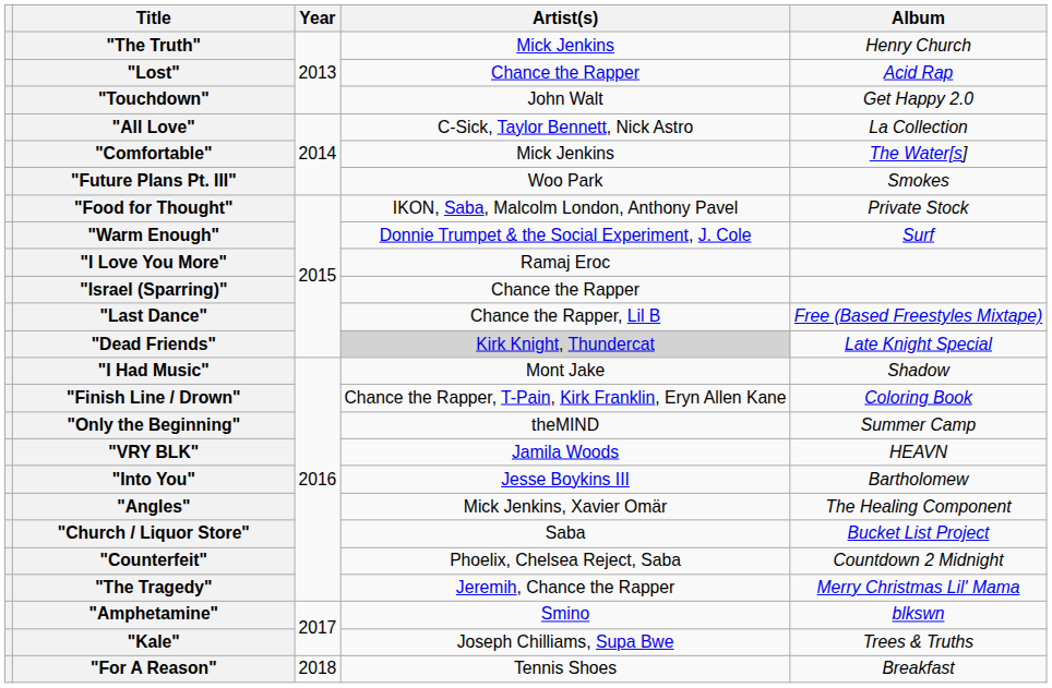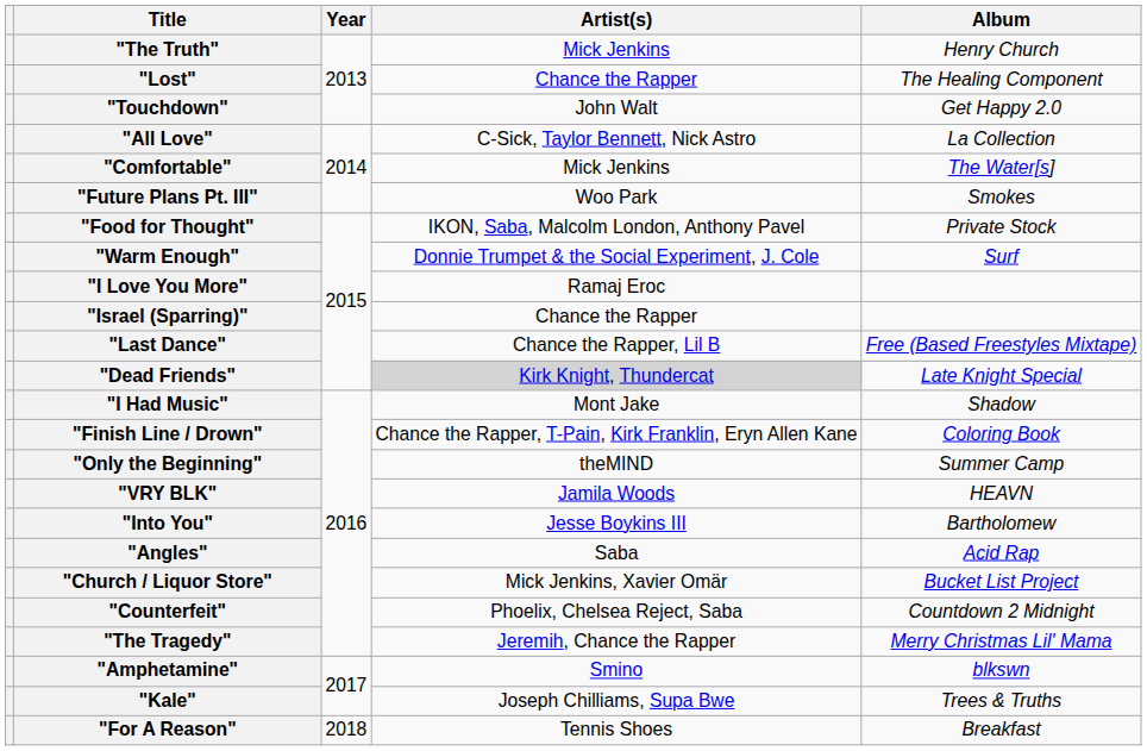 <table class="wikitable plainrowheaders" style="text-align:center;">
 <tr>
 <th></th>
 <th scope="col" style="width:16em;">Title</th>
 <th scope="col">Year</th>
 <th scope="col">Artist(s)</th>
 <th scope="col">Album</th>
 </tr>
 <tr>
 <th></th>
 <th scope="row">"The Truth"</th>
 <td rowspan="3">2013</td>
 <td><a href='#'>Mick Jenkins</a></td>
 <td><em>Henry Church</em></td>
 </tr>
 <tr>
 <th></th>
 <th scope="row">"Lost"</th>
 <td><a href='#'>Chance the Rapper</a></td>
-<td><em><a href='#'>Acid Rap</a></em></td>
+<td><em>The Healing Component</em></td>
 </tr>
 <tr>
 <th></th>
 <th scope="row">"Touchdown"</th>
 <td>John Walt</td>
 <td><em>Get Happy 2.0</em></td>
 </tr>
 <tr>
 <th></th>
 <th scope="row">"All Love"</th>
 <td rowspan="3">2014</td>
 <td>C-Sick, <a href='#'>Taylor Bennett</a>, Nick Astro</td>
 <td><em>La Collection</em></td>
 </tr>
 <tr>
 <th></th>
 <th scope="row">"Comfortable"</th>
 <td>Mick Jenkins</td>
 <td><em><a href='#'>The Water[s</a>]</em></td>
 </tr>
 <tr>
 <th></th>
 <th scope="row">"Future Plans Pt. III"</th>
 <td>Woo Park</td>
 <td><em>Smokes</em></td>
 </tr>
 <tr>
 <th></th>
 <th scope="row">"Food for Thought"</th>
 <td rowspan="6">2015</td>
 <td>IKON, <a href='#'>Saba</a>, Malcolm London, Anthony Pavel</td>
 <td><em>Private Stock</em></td>
 </tr>
 <tr>
 <th></th>
 <th scope="row">"Warm Enough"</th>
 <td><a href='#'>Donnie Trumpet & the Social Experiment</a>, <a href='#'>J. Cole</a></td>
 <td><em><a href='#'>Surf</a></em></td>
 </tr>
 <tr>
 <th></th>
 <th scope="row">"I Love You More"</th>
 <td>Ramaj Eroc</td>
 <td></td>
 </tr>
 <tr>
 <th></th>
 <th scope="row">"Israel (Sparring)"</th>
 <td>Chance the Rapper</td>
 <td></td>
 </tr>
 <tr>
 <th></th>
 <th scope="row">"Last Dance"</th>
 <td>Chance the Rapper, <a href='#'>Lil B</a></td>
 <td><em><a href='#'>Free (Based Freestyles Mixtape)</a></em></td>
 </tr>
 <tr>
 <th></th>
 <th scope="row">"Dead Friends"</th>
 <td style="background: lightgrey;"><a href='#'>Kirk Knight</a>, <a href='#'>Thundercat</a></td>
 <td><em><a href='#'>Late Knight Special</a></em></td>
 </tr>
 <tr>
 <th></th>
 <th scope="row">"I Had Music"</th>
 <td rowspan="9">2016</td>
 <td>Mont Jake</td>
 <td><em>Shadow</em></td>
 </tr>
 <tr>
 <th></th>
 <th scope="row">"Finish Line / Drown"</th>
 <td>Chance the Rapper, <a href='#'>T-Pain</a>, <a href='#'>Kirk Franklin</a>, Eryn Allen Kane</td>
 <td><em><a href='#'>Coloring Book</a></em></td>
 </tr>
 <tr>
 <th></th>
 <th scope="row">"Only the Beginning"</th>
 <td>theMIND</td>
 <td><em>Summer Camp</em></td>
 </tr>
 <tr>
 <th></th>
 <th scope="row">"VRY BLK"</th>
 <td><a href='#'>Jamila Woods</a></td>
 <td><em>HEAVN</em></td>
 </tr>
 <tr>
 <th></th>
 <th scope="row">"Into You"</th>
 <td><a href='#'>Jesse Boykins III</a></td>
 <td><em>Bartholomew</em></td>
 </tr>
 <tr>
 <th></th>
 <th scope="row">"Angles"</th>
-<td>Mick Jenkins, Xavier Omär</td>
-<td><em>The Healing Component</em></td>
+<td>Saba</td>
+<td><em><a href='#'>Acid Rap</a></em></td>
 </tr>
 <tr>
 <th></th>
 <th scope="row">"Church / Liquor Store"</th>
-<td>Saba</td>
+<td>Mick Jenkins, Xavier Omär</td>
 <td><em><a href='#'>Bucket List Project</a></em></td>
 </tr>
 <tr>
 <th></th>
 <th scope="row">"Counterfeit"</th>
 <td>Phoelix, Chelsea Reject, Saba</td>
 <td><em>Countdown 2 Midnight</em></td>
 </tr>
 <tr>
 <th></th>
 <th scope="row">"The Tragedy"</th>
 <td><a href='#'>Jeremih</a>, Chance the Rapper</td>
 <td><em><a href='#'>Merry Christmas Lil' Mama</a></em></td>
 </tr>
 <tr>
 <th></th>
 <th scope="row">"Amphetamine"</th>
 <td rowspan="2">2017</td>
 <td><a href='#'>Smino</a></td>
 <td><em><a href='#'>blkswn</a></em></td>
 </tr>
 <tr>
 <th></th>
 <th scope="row">"Kale"</th>
 <td>Joseph Chilliams, <a href='#'>Supa Bwe</a></td>
 <td><em>Trees & Truths</em></td>
 </tr>
 <tr>
 <th></th>
 <th scope="row">"For A Reason"</th>
 <td>2018</td>
 <td>Tennis Shoes</td>
 <td><em>Breakfast</em></td>
 </tr>
 </table>
